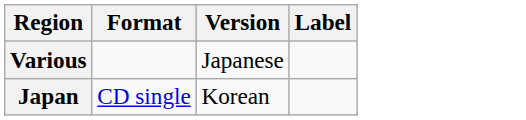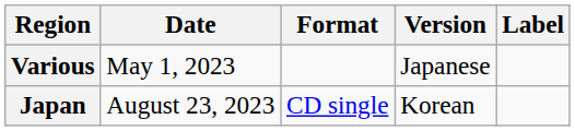 <table class="wikitable plainrowheaders">
 <tr>
 <th scope="col">Region </th>
+<th scope="col">Date</th>
 <th scope="col">Format</th>
 <th scope="col">Version</th>
 <th scope="col">Label</th>
 </tr>
 <tr>
 <th scope="row">Various </th>
+<td>May 1, 2023</td>
 <td></td>
 <td>Japanese</td>
 <td></td>
 </tr>
 <tr>
 <th scope="row">Japan</th>
+<td>August 23, 2023</td>
 <td><a href='#'>CD single</a></td>
 <td>Korean</td>
 <td></td>
 </tr>
 </table>
